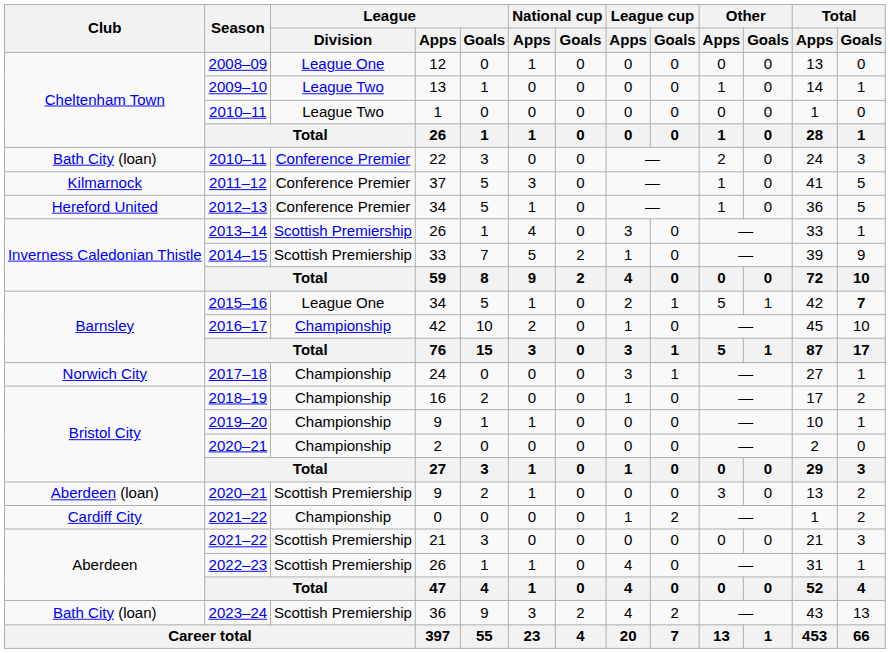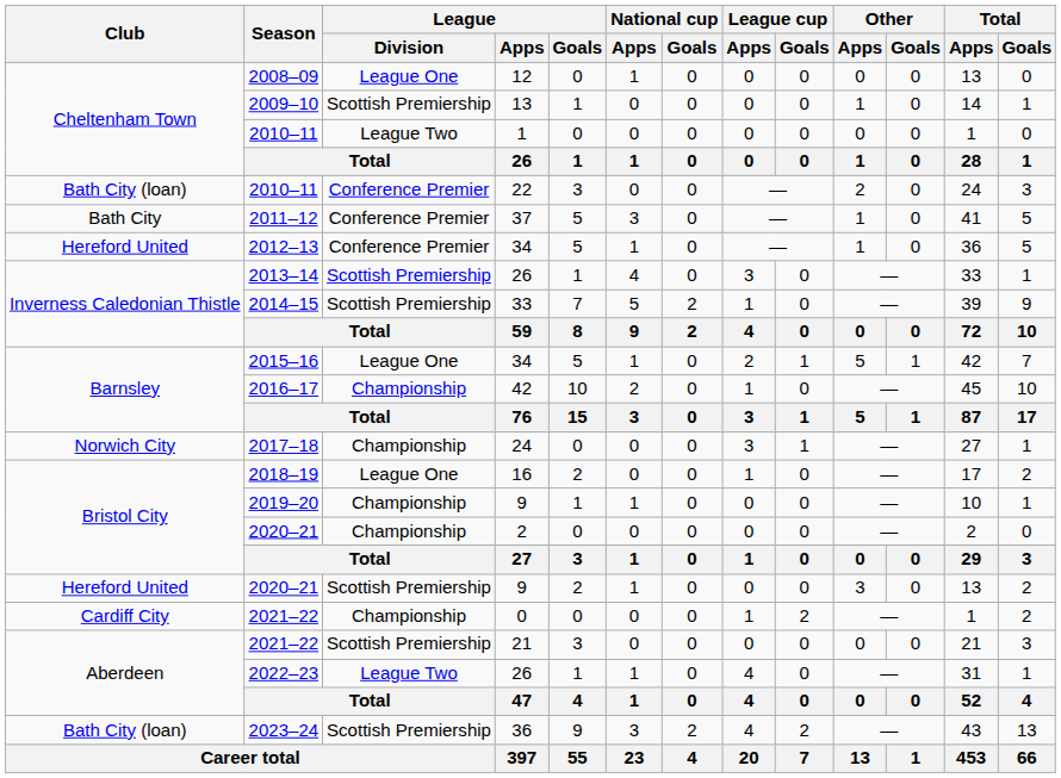 <table class="wikitable" style="text-align:center">
 <tr>
 <th rowspan="2">Club</th>
 <th rowspan="2">Season</th>
 <th colspan="3">League</th>
 <th colspan="2">National cup</th>
 <th colspan="2">League cup</th>
 <th colspan="2">Other</th>
 <th colspan="2">Total</th>
 </tr>
 <tr>
 <th>Division</th>
 <th>Apps</th>
 <th>Goals</th>
 <th>Apps</th>
 <th>Goals</th>
 <th>Apps</th>
 <th>Goals</th>
 <th>Apps</th>
 <th>Goals</th>
 <th>Apps</th>
 <th>Goals</th>
 </tr>
 <tr>
 <td rowspan="4"><a href='#'>Cheltenham Town</a></td>
 <td><a href='#'>2008–09</a></td>
 <td><a href='#'>League One</a></td>
 <td>12</td>
 <td>0</td>
 <td>1</td>
 <td>0</td>
 <td>0</td>
 <td>0</td>
 <td>0</td>
 <td>0</td>
 <td>13</td>
 <td>0</td>
 </tr>
 <tr>
 <td><a href='#'>2009–10</a></td>
-<td><a href='#'>League Two</a></td>
+<td>Scottish Premiership</td>
 <td>13</td>
 <td>1</td>
 <td>0</td>
 <td>0</td>
 <td>0</td>
 <td>0</td>
 <td>1</td>
 <td>0</td>
 <td>14</td>
 <td>1</td>
 </tr>
 <tr>
 <td><a href='#'>2010–11</a></td>
 <td>League Two</td>
 <td>1</td>
 <td>0</td>
 <td>0</td>
 <td>0</td>
 <td>0</td>
 <td>0</td>
 <td>0</td>
 <td>0</td>
 <td>1</td>
 <td>0</td>
 </tr>
 <tr>
 <th colspan="2">Total</th>
 <th>26</th>
 <th>1</th>
 <th>1</th>
 <th>0</th>
 <th>0</th>
 <th>0</th>
 <th>1</th>
 <th>0</th>
 <th>28</th>
 <th>1</th>
 </tr>
 <tr>
 <td><a href='#'>Bath City</a> (loan)</td>
 <td><a href='#'>2010–11</a></td>
 <td><a href='#'>Conference Premier</a></td>
 <td>22</td>
 <td>3</td>
 <td>0</td>
 <td>0</td>
 <td colspan="2">—</td>
 <td>2</td>
 <td>0</td>
 <td>24</td>
 <td>3</td>
 </tr>
 <tr>
-<td><a href='#'>Kilmarnock</a></td>
+<td>Bath City</td>
 <td><a href='#'>2011–12</a></td>
 <td>Conference Premier</td>
 <td>37</td>
 <td>5</td>
 <td>3</td>
 <td>0</td>
 <td colspan="2">—</td>
 <td>1</td>
 <td>0</td>
 <td>41</td>
 <td>5</td>
 </tr>
 <tr>
 <td><a href='#'>Hereford United</a></td>
 <td><a href='#'>2012–13</a></td>
 <td>Conference Premier</td>
 <td>34</td>
 <td>5</td>
 <td>1</td>
 <td>0</td>
 <td colspan="2">—</td>
 <td>1</td>
 <td>0</td>
 <td>36</td>
 <td>5</td>
 </tr>
 <tr>
 <td rowspan="3"><a href='#'>Inverness Caledonian Thistle</a></td>
 <td><a href='#'>2013–14</a></td>
 <td><a href='#'>Scottish Premiership</a></td>
 <td>26</td>
 <td>1</td>
 <td>4</td>
 <td>0</td>
 <td>3</td>
 <td>0</td>
 <td colspan="2">—</td>
 <td>33</td>
 <td>1</td>
 </tr>
 <tr>
 <td><a href='#'>2014–15</a></td>
 <td>Scottish Premiership</td>
 <td>33</td>
 <td>7</td>
 <td>5</td>
 <td>2</td>
 <td>1</td>
 <td>0</td>
 <td colspan="2">—</td>
 <td>39</td>
 <td>9</td>
 </tr>
 <tr>
 <th colspan="2">Total</th>
 <th>59</th>
 <th>8</th>
 <th>9</th>
 <th>2</th>
 <th>4</th>
 <th>0</th>
 <th>0</th>
 <th>0</th>
 <th>72</th>
 <th>10</th>
 </tr>
 <tr>
 <td rowspan="3"><a href='#'>Barnsley</a></td>
 <td><a href='#'>2015–16</a></td>
 <td>League One</td>
 <td>34</td>
 <td>5</td>
 <td>1</td>
 <td>0</td>
 <td>2</td>
 <td>1</td>
 <td>5</td>
 <td>1</td>
 <td>42</td>
-<td><strong>7</strong></td>
+<td>7</td>
 </tr>
 <tr>
 <td><a href='#'>2016–17</a></td>
 <td><a href='#'>Championship</a></td>
 <td>42</td>
 <td>10</td>
 <td>2</td>
 <td>0</td>
 <td>1</td>
 <td>0</td>
 <td colspan="2">—</td>
 <td>45</td>
 <td>10</td>
 </tr>
 <tr>
 <th colspan="2">Total</th>
 <th>76</th>
 <th>15</th>
 <th>3</th>
 <th>0</th>
 <th>3</th>
 <th>1</th>
 <th>5</th>
 <th>1</th>
 <th>87</th>
 <th>17</th>
 </tr>
 <tr>
 <td><a href='#'>Norwich City</a></td>
 <td><a href='#'>2017–18</a></td>
 <td>Championship</td>
 <td>24</td>
 <td>0</td>
 <td>0</td>
 <td>0</td>
 <td>3</td>
 <td>1</td>
 <td colspan="2">—</td>
 <td>27</td>
 <td>1</td>
 </tr>
 <tr>
 <td rowspan="4"><a href='#'>Bristol City</a></td>
 <td><a href='#'>2018–19</a></td>
-<td>Championship</td>
+<td>League One</td>
 <td>16</td>
 <td>2</td>
 <td>0</td>
 <td>0</td>
 <td>1</td>
 <td>0</td>
 <td colspan="2">—</td>
 <td>17</td>
 <td>2</td>
 </tr>
 <tr>
 <td><a href='#'>2019–20</a></td>
 <td>Championship</td>
 <td>9</td>
 <td>1</td>
 <td>1</td>
 <td>0</td>
 <td>0</td>
 <td>0</td>
 <td colspan="2">—</td>
 <td>10</td>
 <td>1</td>
 </tr>
 <tr>
 <td><a href='#'>2020–21</a></td>
 <td>Championship</td>
 <td>2</td>
 <td>0</td>
 <td>0</td>
 <td>0</td>
 <td>0</td>
 <td>0</td>
 <td colspan="2">—</td>
 <td>2</td>
 <td>0</td>
 </tr>
 <tr>
 <th colspan="2">Total</th>
 <th>27</th>
 <th>3</th>
 <th>1</th>
 <th>0</th>
 <th>1</th>
 <th>0</th>
 <th>0</th>
 <th>0</th>
 <th>29</th>
 <th>3</th>
 </tr>
 <tr>
-<td><a href='#'>Aberdeen</a> (loan)</td>
+<td><a href='#'>Hereford United</a></td>
 <td><a href='#'>2020–21</a></td>
 <td>Scottish Premiership</td>
 <td>9</td>
 <td>2</td>
 <td>1</td>
 <td>0</td>
 <td>0</td>
 <td>0</td>
 <td>3</td>
 <td>0</td>
 <td>13</td>
 <td>2</td>
 </tr>
 <tr>
 <td><a href='#'>Cardiff City</a></td>
 <td><a href='#'>2021–22</a></td>
 <td>Championship</td>
 <td>0</td>
 <td>0</td>
 <td>0</td>
 <td>0</td>
 <td>1</td>
 <td>2</td>
 <td colspan=2>—</td>
 <td>1</td>
 <td>2</td>
 </tr>
 <tr>
 <td rowspan="3">Aberdeen</td>
 <td><a href='#'>2021–22</a></td>
 <td>Scottish Premiership</td>
 <td>21</td>
 <td>3</td>
 <td>0</td>
 <td>0</td>
 <td>0</td>
 <td>0</td>
 <td>0</td>
 <td>0</td>
 <td>21</td>
 <td>3</td>
 </tr>
 <tr>
 <td><a href='#'>2022–23</a></td>
-<td>Scottish Premiership</td>
+<td><a href='#'>League Two</a></td>
 <td>26</td>
 <td>1</td>
 <td>1</td>
 <td>0</td>
 <td>4</td>
 <td>0</td>
 <td colspan=2>—</td>
 <td>31</td>
 <td>1</td>
 </tr>
 <tr>
 <th colspan="2">Total</th>
 <th>47</th>
 <th>4</th>
 <th>1</th>
 <th>0</th>
 <th>4</th>
 <th>0</th>
 <th>0</th>
 <th>0</th>
 <th>52</th>
 <th>4</th>
 </tr>
 <tr>
 <td><a href='#'>Bath City</a> (loan)</td>
 <td><a href='#'>2023–24</a></td>
 <td>Scottish Premiership</td>
 <td>36</td>
 <td>9</td>
 <td>3</td>
 <td>2</td>
 <td>4</td>
 <td>2</td>
 <td colspan=2>—</td>
 <td>43</td>
 <td>13</td>
 </tr>
 <tr>
 <th colspan="3">Career total</th>
 <th>397</th>
 <th>55</th>
 <th>23</th>
 <th>4</th>
 <th>20</th>
 <th>7</th>
 <th>13</th>
 <th>1</th>
 <th>453</th>
 <th>66</th>
 </tr>
 </table>
